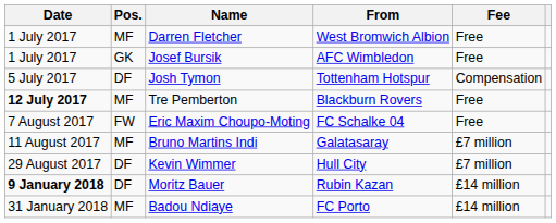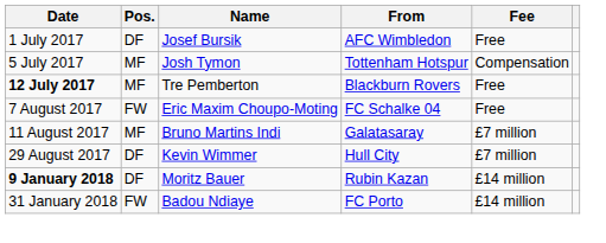 <table class="wikitable">
 <tr>
 <th>Date</th>
 <th>Pos.</th>
 <th>Name</th>
 <th>From</th>
 <th>Fee</th>
 <th></th>
 </tr>
 <tr>
 <td>1 July 2017</td>
-<td>MF</td>
-<td> <a href='#'>Darren Fletcher</a></td>
-<td> <a href='#'>West Bromwich Albion</a></td>
-<td>Free</td>
-<td></td>
-</tr>
-<tr>
-<td>1 July 2017</td>
-<td>GK</td>
+<td>DF</td>
 <td> <a href='#'>Josef Bursik</a></td>
 <td> <a href='#'>AFC Wimbledon</a></td>
 <td>Free</td>
 <td></td>
 </tr>
 <tr>
 <td>5 July 2017</td>
-<td>DF</td>
+<td>MF</td>
 <td> <a href='#'>Josh Tymon</a></td>
 <td> <a href='#'>Tottenham Hotspur</a></td>
 <td>Compensation</td>
 <td></td>
 </tr>
 <tr>
 <td><strong>12 July 2017</strong></td>
 <td>MF</td>
 <td> Tre Pemberton</td>
 <td> <a href='#'>Blackburn Rovers</a></td>
 <td>Free</td>
 <td></td>
 </tr>
 <tr>
 <td>7 August 2017</td>
 <td>FW</td>
 <td> <a href='#'>Eric Maxim Choupo-Moting</a></td>
 <td> <a href='#'>FC Schalke 04</a></td>
 <td>Free</td>
 <td></td>
 </tr>
 <tr>
 <td>11 August 2017</td>
 <td>MF</td>
 <td> <a href='#'>Bruno Martins Indi</a></td>
 <td> <a href='#'>Galatasaray</a></td>
 <td>£7 million</td>
 <td></td>
 </tr>
 <tr>
 <td>29 August 2017</td>
 <td>DF</td>
 <td> <a href='#'>Kevin Wimmer</a></td>
 <td> <a href='#'>Hull City</a></td>
 <td>£7 million</td>
 <td></td>
 </tr>
 <tr>
 <td><strong>9 January 2018</strong></td>
 <td>DF</td>
 <td> <a href='#'>Moritz Bauer</a></td>
 <td> <a href='#'>Rubin Kazan</a></td>
 <td>£14 million</td>
 <td></td>
 </tr>
 <tr>
 <td>31 January 2018</td>
-<td>MF</td>
+<td>FW</td>
 <td> <a href='#'>Badou Ndiaye</a></td>
 <td> <a href='#'>FC Porto</a></td>
 <td>£14 million</td>
 <td></td>
 </tr>
 </table>
